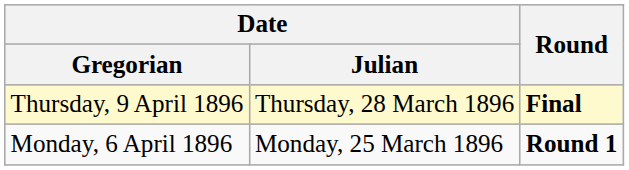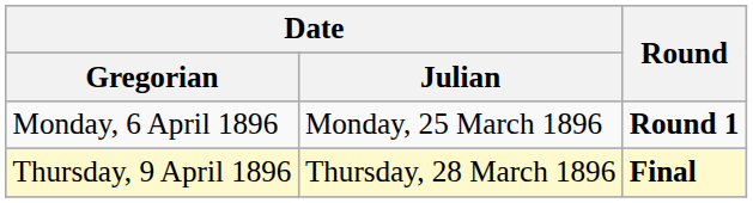 <table class="wikitable">
 <tr>
 <th colspan=2>Date</th>
 <th rowspan=2>Round</th>
 </tr>
 <tr>
 <th>Gregorian</th>
 <th>Julian</th>
 </tr>
 <tr>
+<td>Monday, 6 April 1896</td>
+<td>Monday, 25 March 1896</td>
+<td><strong>Round 1</strong></td>
+</tr>
+<tr>
 <td style=background:lemonchiffon>Thursday, 9 April 1896</td>
 <td style=background:lemonchiffon>Thursday, 28 March 1896</td>
 <td style=background:lemonchiffon><strong>Final</strong></td>
 </tr>
-<tr>
-<td>Monday, 6 April 1896</td>
-<td>Monday, 25 March 1896</td>
-<td><strong>Round 1</strong></td>
-</tr>
 </table>
